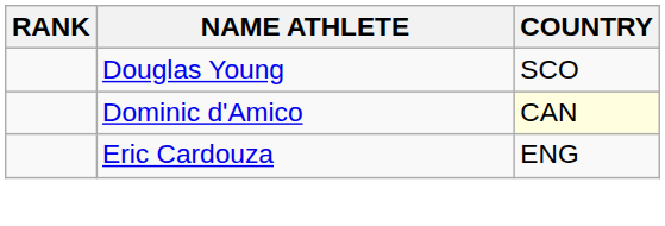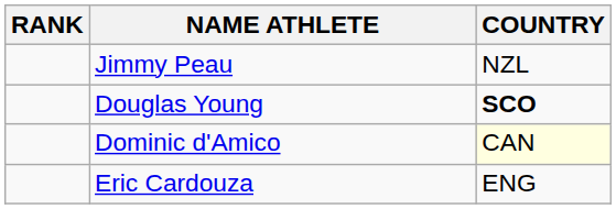 <table class="wikitable">
 <tr>
 <th>RANK</th>
 <th align="left" style="width: 15em">NAME ATHLETE</th>
 <th>COUNTRY</th>
 </tr>
 <tr>
 <td align="center"></td>
+<td><a href='#'>Jimmy Peau</a></td>
+<td> NZL</td>
+</tr>
+<tr>
+<td align="center"></td>
 <td><a href='#'>Douglas Young</a></td>
-<td> SCO</td>
+<td><strong> SCO</strong></td>
 </tr>
 <tr>
 <td align="center"></td>
 <td><a href='#'>Dominic d'Amico</a></td>
 <td style="background: lightyellow;"> CAN</td>
 </tr>
 <tr>
 <td align="center"></td>
 <td><a href='#'>Eric Cardouza</a></td>
 <td> ENG</td>
 </tr>
 </table>
